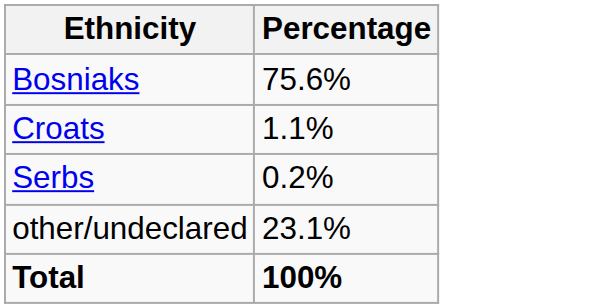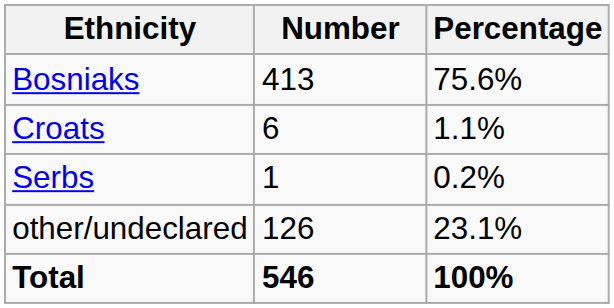 <table class="wikitable">
 <tr>
 <th width="100px">Ethnicity</th>
+<th width="80px">Number</th>
 <th width="80px">Percentage</th>
 </tr>
 <tr>
 <td><a href='#'>Bosniaks</a></td>
+<td>413</td>
 <td>75.6%</td>
 </tr>
 <tr>
 <td><a href='#'>Croats</a></td>
+<td>6</td>
 <td>1.1%</td>
 </tr>
 <tr>
 <td><a href='#'>Serbs</a></td>
+<td>1</td>
 <td>0.2%</td>
 </tr>
 <tr>
 <td>other/undeclared</td>
+<td>126</td>
 <td>23.1%</td>
 </tr>
 <tr>
 <td><strong>Total</strong></td>
+<td><strong>546</strong></td>
 <td><strong>100%</strong></td>
 </tr>
 </table>
